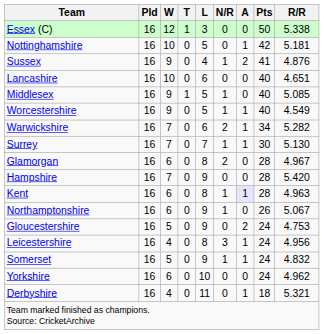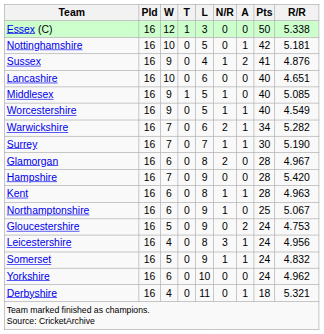 <table class="wikitable" style="text-align: center;">
 <tr>
 <th width=200>Team</th>
 <th width=20>Pld</th>
 <th width=20>W</th>
 <th width=20>T</th>
 <th width=20>L</th>
 <th width=20>N/R</th>
 <th width=20>A</th>
 <th width=20>Pts</th>
 <th width=60>R/R</th>
 </tr>
 <tr bgcolor="#ccffcc">
 <td align=left><a href='#'>Essex</a> (C)</td>
 <td>16</td>
 <td>12</td>
 <td>1</td>
 <td>3</td>
 <td>0</td>
 <td>0</td>
 <td>50</td>
 <td>5.338</td>
 </tr>
 <tr>
 <td align=left><a href='#'>Nottinghamshire</a></td>
 <td>16</td>
 <td>10</td>
 <td>0</td>
 <td>5</td>
 <td>0</td>
 <td>1</td>
 <td>42</td>
 <td>5.181</td>
 </tr>
 <tr>
 <td align=left><a href='#'>Sussex</a></td>
 <td>16</td>
 <td>9</td>
 <td>0</td>
 <td>4</td>
 <td>1</td>
 <td>2</td>
 <td>41</td>
 <td>4.876</td>
 </tr>
 <tr>
 <td align=left><a href='#'>Lancashire</a></td>
 <td>16</td>
 <td>10</td>
 <td>0</td>
 <td>6</td>
 <td>0</td>
 <td>0</td>
 <td>40</td>
 <td>4.651</td>
 </tr>
 <tr>
 <td align=left><a href='#'>Middlesex</a></td>
 <td>16</td>
 <td>9</td>
 <td>1</td>
 <td>5</td>
 <td>1</td>
 <td>0</td>
 <td>40</td>
 <td>5.085</td>
 </tr>
 <tr>
 <td align=left><a href='#'>Worcestershire</a></td>
 <td>16</td>
 <td>9</td>
 <td>0</td>
 <td>5</td>
 <td>1</td>
 <td>1</td>
 <td>40</td>
 <td>4.549</td>
 </tr>
 <tr>
 <td align=left><a href='#'>Warwickshire</a></td>
 <td>16</td>
 <td>7</td>
 <td>0</td>
 <td>6</td>
 <td>2</td>
 <td>1</td>
 <td>34</td>
 <td>5.282</td>
 </tr>
 <tr>
 <td align=left><a href='#'>Surrey</a></td>
 <td>16</td>
 <td>7</td>
 <td>0</td>
 <td>7</td>
 <td>1</td>
 <td>1</td>
 <td>30</td>
-<td>5.130</td>
+<td>5.190</td>
 </tr>
 <tr>
 <td align=left><a href='#'>Glamorgan</a></td>
 <td>16</td>
 <td>6</td>
 <td>0</td>
 <td>8</td>
 <td>2</td>
 <td>0</td>
 <td>28</td>
 <td>4.967</td>
 </tr>
 <tr>
 <td align=left><a href='#'>Hampshire</a></td>
 <td>16</td>
 <td>7</td>
 <td>0</td>
 <td>9</td>
 <td>0</td>
 <td>0</td>
 <td>28</td>
 <td>5.420</td>
 </tr>
 <tr>
 <td align=left><a href='#'>Kent</a></td>
 <td>16</td>
 <td>6</td>
 <td>0</td>
 <td>8</td>
 <td>1</td>
-<td style="background: lavender;">1</td>
+<td>1</td>
 <td>28</td>
 <td>4.963</td>
 </tr>
 <tr>
 <td align=left><a href='#'>Northamptonshire</a></td>
 <td>16</td>
 <td>6</td>
 <td>0</td>
 <td>9</td>
 <td>1</td>
 <td>0</td>
-<td>26</td>
+<td>25</td>
 <td>5.067</td>
 </tr>
 <tr>
 <td align=left><a href='#'>Gloucestershire</a></td>
 <td>16</td>
 <td>5</td>
 <td>0</td>
 <td>9</td>
 <td>0</td>
 <td>2</td>
 <td>24</td>
 <td>4.753</td>
 </tr>
 <tr>
 <td align=left><a href='#'>Leicestershire</a></td>
 <td>16</td>
 <td>4</td>
 <td>0</td>
 <td>8</td>
 <td>3</td>
 <td>1</td>
 <td>24</td>
 <td>4.956</td>
 </tr>
 <tr>
 <td align=left><a href='#'>Somerset</a></td>
 <td>16</td>
 <td>5</td>
 <td>0</td>
 <td>9</td>
 <td>1</td>
 <td>1</td>
 <td>24</td>
 <td>4.832</td>
 </tr>
 <tr>
 <td align=left><a href='#'>Yorkshire</a></td>
 <td>16</td>
 <td>6</td>
 <td>0</td>
 <td>10</td>
 <td>0</td>
 <td>0</td>
 <td>24</td>
 <td>4.962</td>
 </tr>
 <tr>
 <td align=left><a href='#'>Derbyshire</a></td>
 <td>16</td>
 <td>4</td>
 <td>0</td>
 <td>11</td>
 <td>0</td>
 <td>1</td>
 <td>18</td>
 <td>5.321</td>
 </tr>
 <tr>
 <td colspan="9" align="left"><small>Team marked  finished as champions.<br>Source: CricketArchive</small></td>
 </tr>
 </table>
